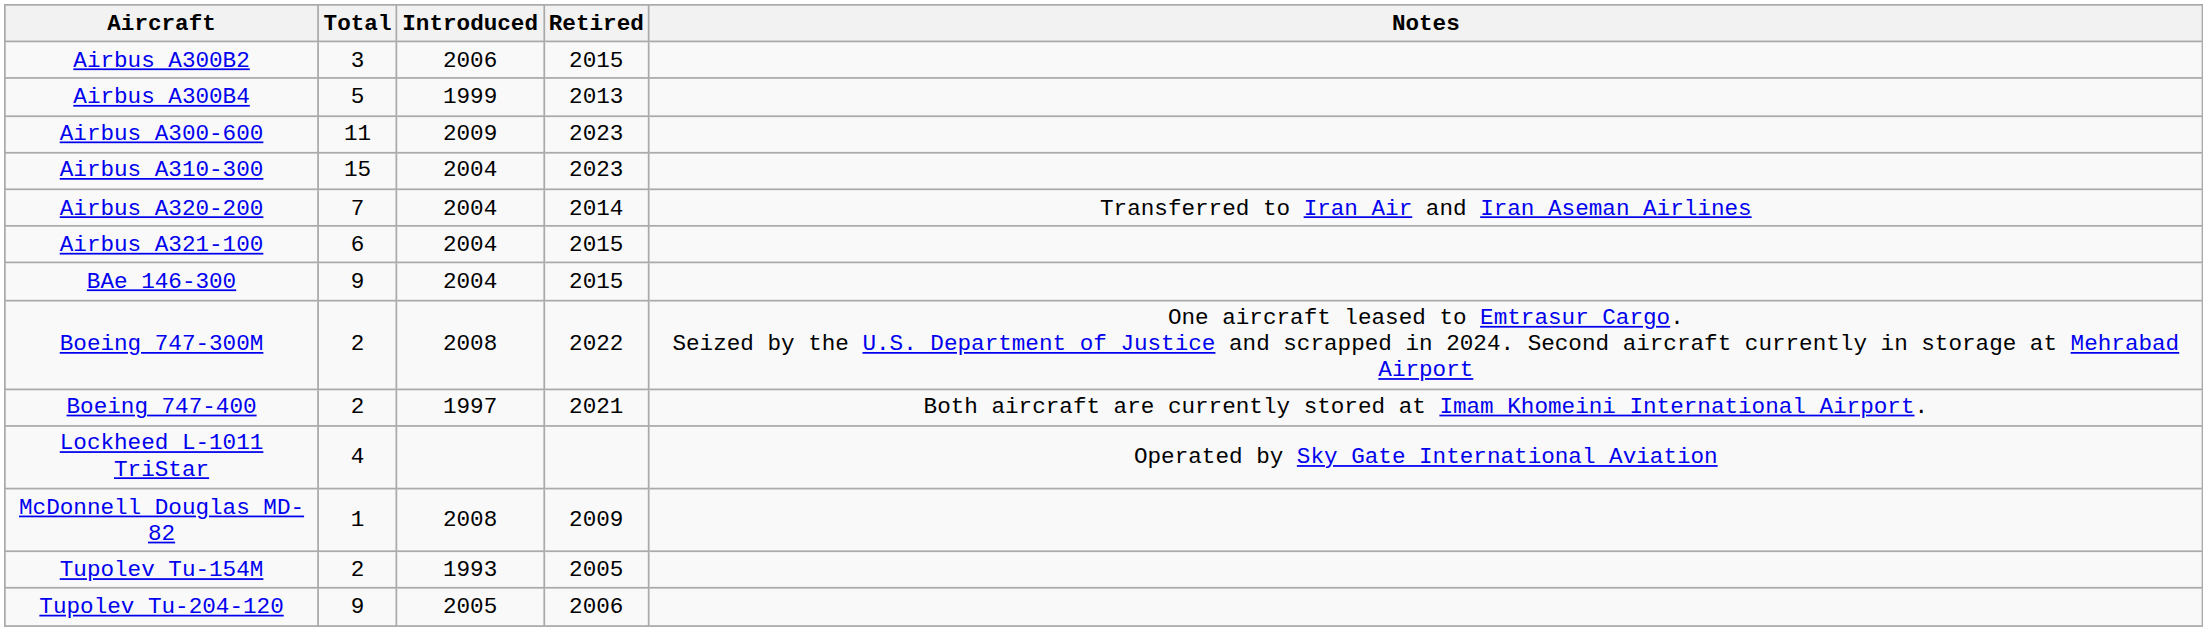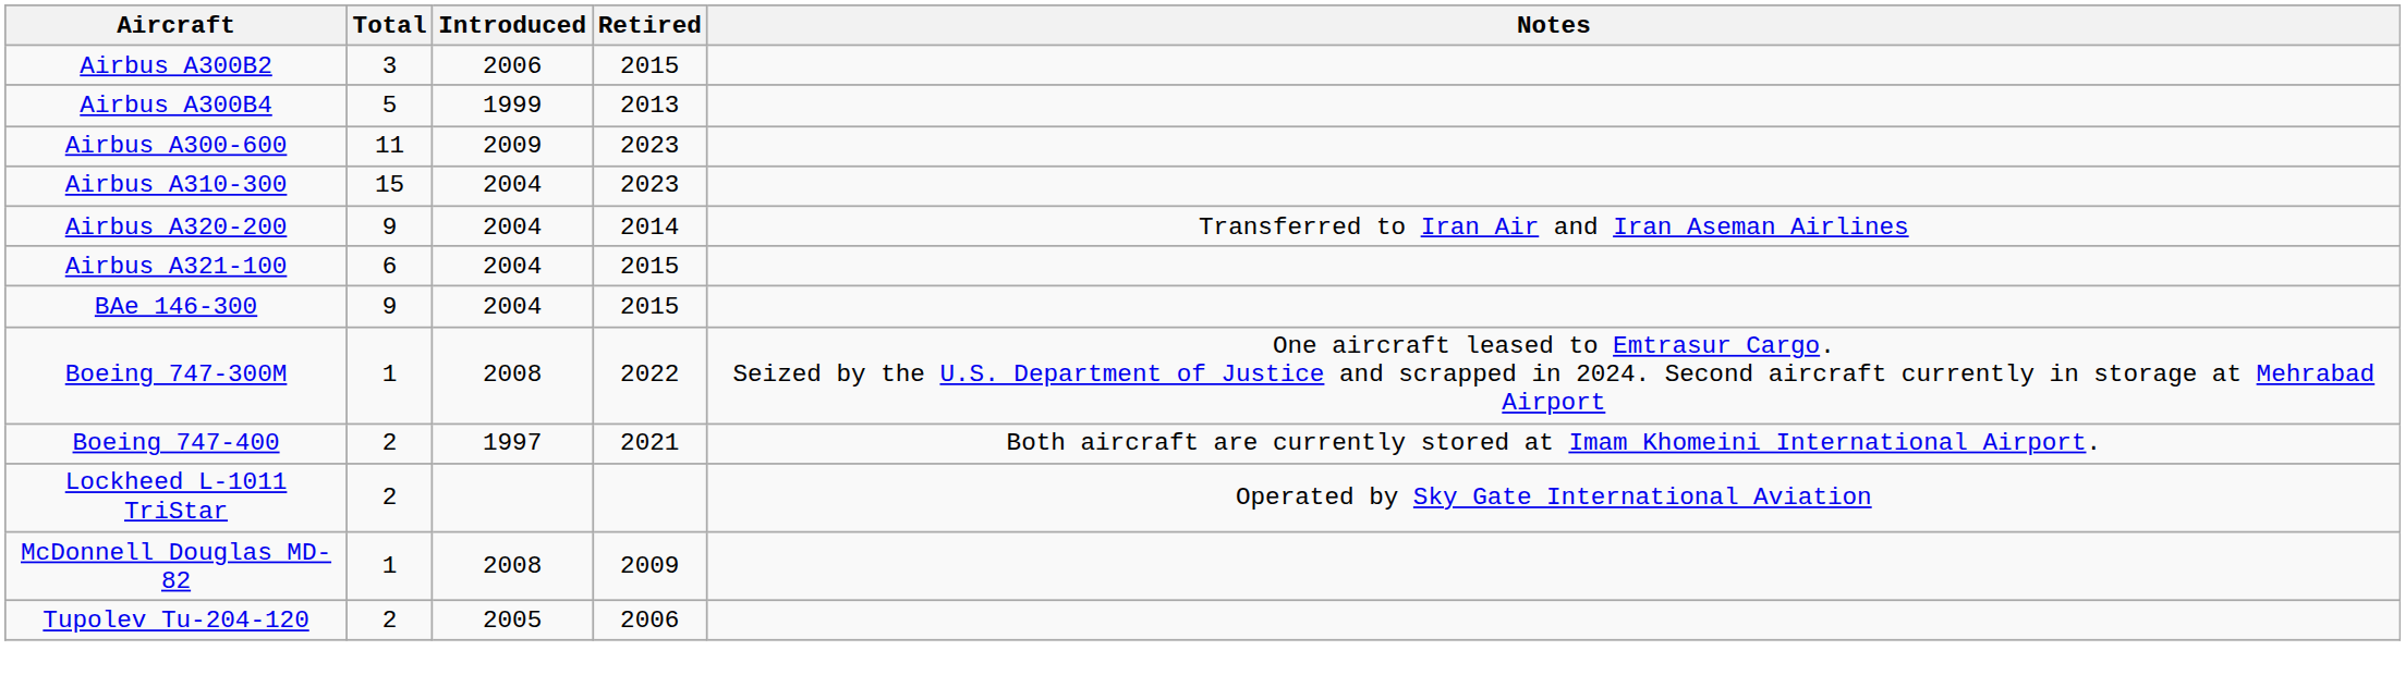 <table class="wikitable" style="border-collapse:collapse;text-align:center;margin:auto;">
 <tr>
 <th>Aircraft</th>
 <th>Total</th>
 <th>Introduced</th>
 <th>Retired</th>
 <th>Notes</th>
 </tr>
 <tr>
 <td><a href='#'>Airbus A300B2</a></td>
 <td>3</td>
 <td>2006</td>
 <td>2015</td>
 <td></td>
 </tr>
 <tr>
 <td><a href='#'>Airbus A300B4</a></td>
 <td>5</td>
 <td>1999</td>
 <td>2013</td>
 <td></td>
 </tr>
 <tr>
 <td><a href='#'>Airbus A300-600</a></td>
 <td>11</td>
 <td>2009</td>
 <td>2023</td>
 <td></td>
 </tr>
 <tr>
 <td><a href='#'>Airbus A310-300</a></td>
 <td>15</td>
 <td>2004</td>
 <td>2023</td>
 <td></td>
 </tr>
 <tr>
 <td><a href='#'>Airbus A320-200</a></td>
-<td>7</td>
+<td>9</td>
 <td>2004</td>
 <td>2014</td>
 <td>Transferred to <a href='#'>Iran Air</a> and <a href='#'>Iran Aseman Airlines</a></td>
 </tr>
 <tr>
 <td><a href='#'>Airbus A321-100</a></td>
 <td>6</td>
 <td>2004</td>
 <td>2015</td>
 <td></td>
 </tr>
 <tr>
 <td><a href='#'>BAe 146-300</a></td>
 <td>9</td>
 <td>2004</td>
 <td>2015</td>
 <td></td>
 </tr>
 <tr>
 <td><a href='#'>Boeing 747-300M</a></td>
-<td>2</td>
+<td>1</td>
 <td>2008</td>
 <td>2022</td>
 <td>One aircraft leased to <a href='#'>Emtrasur Cargo</a>.<br>Seized by the <a href='#'>U.S. Department of Justice</a> and scrapped in 2024. Second aircraft currently in storage at <a href='#'>Mehrabad Airport</a></td>
 </tr>
 <tr>
 <td><a href='#'>Boeing 747-400</a></td>
 <td>2</td>
 <td>1997</td>
 <td>2021</td>
 <td>Both aircraft are currently stored at <a href='#'>Imam Khomeini International Airport</a>.</td>
 </tr>
 <tr>
 <td><a href='#'>Lockheed L-1011 TriStar</a></td>
-<td>4</td>
+<td>2</td>
 <td></td>
 <td></td>
 <td>Operated by <a href='#'>Sky Gate International Aviation</a></td>
 </tr>
 <tr>
 <td><a href='#'>McDonnell Douglas MD-82</a></td>
 <td>1</td>
 <td>2008</td>
 <td>2009</td>
 <td></td>
 </tr>
 <tr>
-<td><a href='#'>Tupolev Tu-154M</a></td>
+<td><a href='#'>Tupolev Tu-204-120</a></td>
 <td>2</td>
-<td>1993</td>
-<td>2005</td>
-<td></td>
-</tr>
-<tr>
-<td><a href='#'>Tupolev Tu-204-120</a></td>
-<td>9</td>
 <td>2005</td>
 <td>2006</td>
 <td></td>
 </tr>
 </table>
